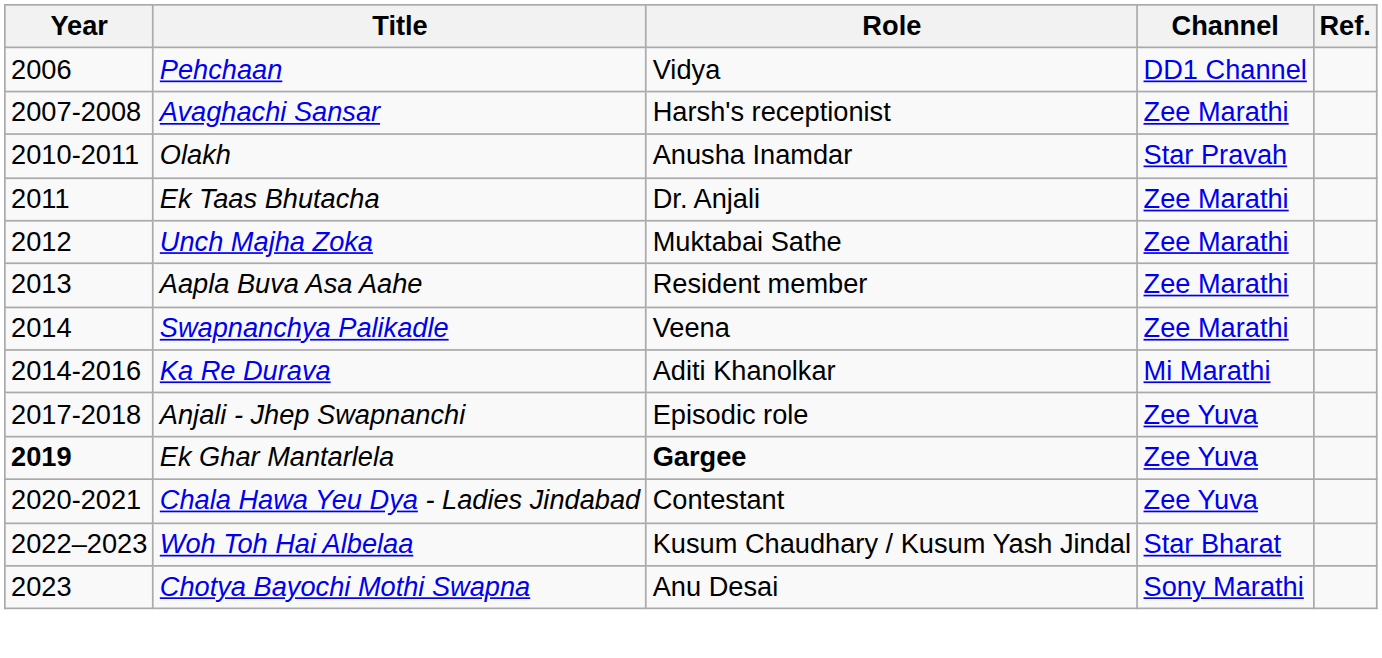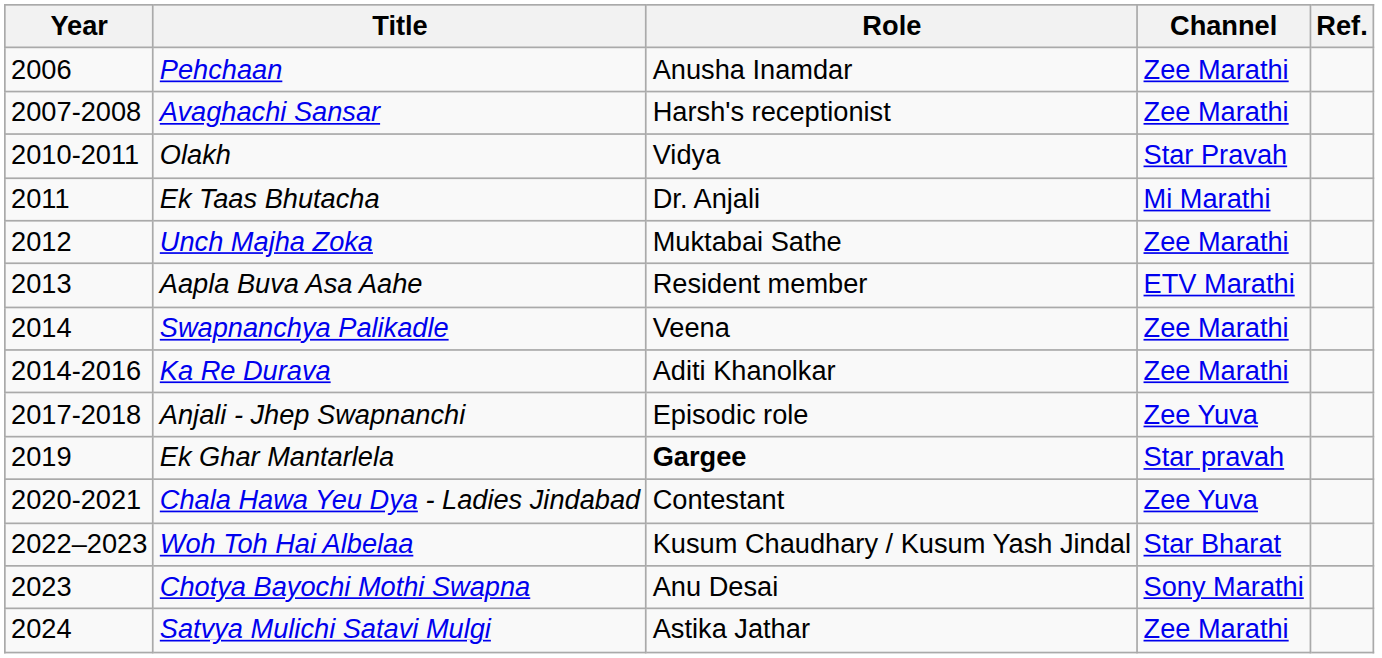 <table class="wikitable">
 <tr>
 <th>Year</th>
 <th>Title</th>
 <th>Role</th>
 <th>Channel</th>
 <th>Ref.</th>
 </tr>
 <tr>
 <td>2006</td>
 <td><em><a href='#'>Pehchaan</a></em></td>
-<td>Vidya</td>
-<td><a href='#'>DD1 Channel</a></td>
+<td>Anusha Inamdar</td>
+<td><a href='#'>Zee Marathi</a></td>
 <td></td>
 </tr>
 <tr>
 <td>2007-2008</td>
 <td><em><a href='#'>Avaghachi Sansar</a></em></td>
 <td>Harsh's receptionist</td>
 <td><a href='#'>Zee Marathi</a></td>
 <td></td>
 </tr>
 <tr>
 <td>2010-2011</td>
 <td><em>Olakh</em></td>
-<td>Anusha Inamdar</td>
+<td>Vidya</td>
 <td><a href='#'>Star Pravah</a></td>
 <td></td>
 </tr>
 <tr>
 <td>2011</td>
 <td><em>Ek Taas Bhutacha</em></td>
 <td>Dr. Anjali</td>
-<td><a href='#'>Zee Marathi</a></td>
+<td><a href='#'>Mi Marathi</a></td>
 <td></td>
 </tr>
 <tr>
 <td>2012</td>
 <td><em><a href='#'>Unch Majha Zoka</a></em></td>
 <td>Muktabai Sathe</td>
 <td><a href='#'>Zee Marathi</a></td>
 <td></td>
 </tr>
 <tr>
 <td>2013</td>
 <td><em>Aapla Buva Asa Aahe</em></td>
 <td>Resident member</td>
-<td><a href='#'>Zee Marathi</a></td>
+<td><a href='#'>ETV Marathi</a></td>
 <td></td>
 </tr>
 <tr>
 <td>2014</td>
 <td><em><a href='#'>Swapnanchya Palikadle</a></em></td>
 <td>Veena</td>
 <td><a href='#'>Zee Marathi</a></td>
 <td></td>
 </tr>
 <tr>
 <td>2014-2016</td>
 <td><em><a href='#'>Ka Re Durava</a></em></td>
 <td>Aditi Khanolkar</td>
-<td><a href='#'>Mi Marathi</a></td>
+<td><a href='#'>Zee Marathi</a></td>
 <td></td>
 </tr>
 <tr>
 <td>2017-2018</td>
 <td><em>Anjali - Jhep Swapnanchi</em></td>
 <td>Episodic role</td>
 <td><a href='#'>Zee Yuva</a></td>
 <td></td>
 </tr>
 <tr>
-<td><strong>2019</strong></td>
+<td>2019</td>
 <td><em>Ek Ghar Mantarlela</em></td>
 <td><strong>Gargee</strong></td>
-<td><a href='#'>Zee Yuva</a></td>
+<td><a href='#'>Star pravah</a></td>
 <td></td>
 </tr>
 <tr>
 <td>2020-2021</td>
 <td><em><a href='#'>Chala Hawa Yeu Dya</a> - Ladies Jindabad</em></td>
 <td>Contestant</td>
 <td><a href='#'>Zee Yuva</a></td>
 <td></td>
 </tr>
 <tr>
 <td>2022–2023</td>
 <td><em><a href='#'>Woh Toh Hai Albelaa</a></em></td>
 <td>Kusum Chaudhary / Kusum Yash Jindal</td>
 <td><a href='#'>Star Bharat</a></td>
 <td></td>
 </tr>
 <tr>
 <td>2023</td>
 <td><em><a href='#'>Chotya Bayochi Mothi Swapna</a></em></td>
 <td>Anu Desai</td>
 <td><a href='#'>Sony Marathi</a></td>
 <td></td>
 </tr>
+<tr>
+<td>2024</td>
+<td><em><a href='#'>Satvya Mulichi Satavi Mulgi</a></em></td>
+<td>Astika Jathar</td>
+<td><a href='#'>Zee Marathi</a></td>
+<td></td>
+</tr>
 </table>
